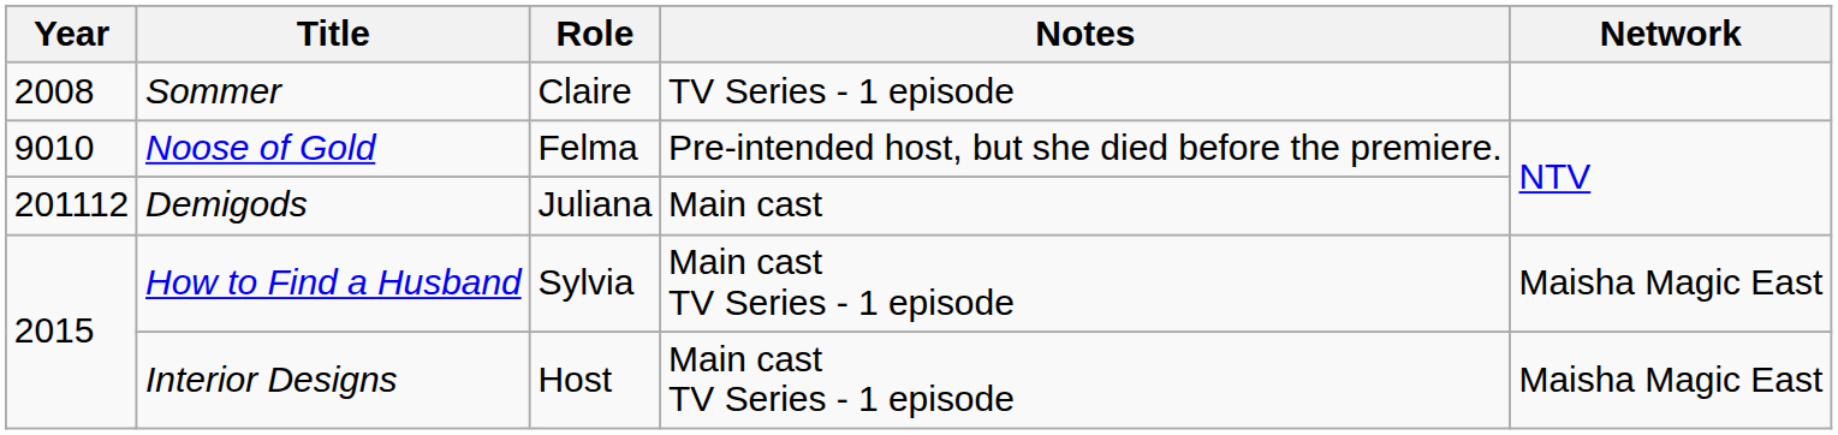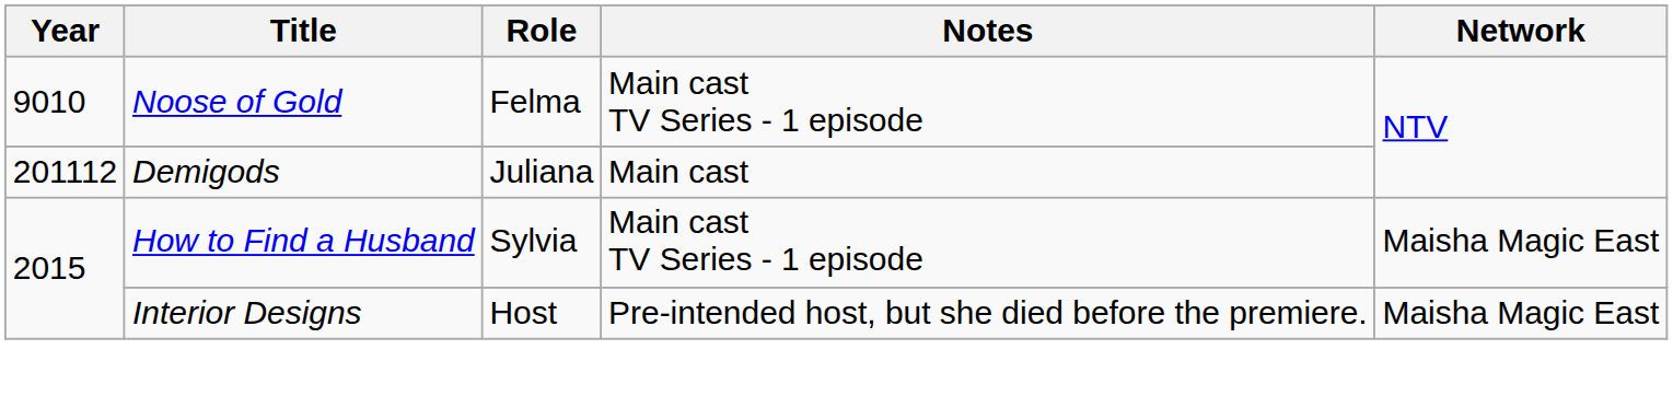 <table class= "wikitable sortable">
 <tr>
 <th>Year</th>
 <th>Title</th>
 <th>Role</th>
 <th>Notes</th>
 <th>Network</th>
 </tr>
 <tr>
-<td>2008</td>
-<td><em>Sommer</em></td>
-<td>Claire</td>
-<td>TV Series - 1 episode</td>
-<td></td>
-</tr>
-<tr>
 <td>9010</td>
 <td><em><a href='#'>Noose of Gold</a></em></td>
 <td>Felma</td>
-<td>Pre-intended host, but she died before the premiere.</td>
+<td>Main cast<br>TV Series - 1 episode</td>
 <td rowspan="2"><a href='#'>NTV</a></td>
 </tr>
 <tr>
 <td>201112</td>
 <td><em>Demigods</em></td>
 <td>Juliana</td>
 <td>Main cast</td>
 </tr>
 <tr>
 <td rowspan=2>2015</td>
 <td><em><a href='#'>How to Find a Husband</a></em></td>
 <td>Sylvia</td>
 <td>Main cast<br>TV Series - 1 episode</td>
 <td>Maisha Magic East</td>
 </tr>
 <tr>
 <td><em>Interior Designs</em></td>
 <td>Host</td>
-<td>Main cast<br>TV Series - 1 episode</td>
+<td>Pre-intended host, but she died before the premiere.</td>
 <td>Maisha Magic East</td>
 </tr>
 </table>
